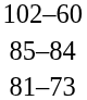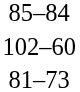 <table style="text-align:center">
 <tr>
 <th width=200></th>
 <th width=100></th>
 <th width=200></th>
 </tr>
 <tr>
 <td align=right><strong></strong></td>
-<td align=center>102–60</td>
+<td align=center>85–84</td>
 <td align=left></td>
 </tr>
 <tr>
 <td align=right><strong></strong></td>
-<td align=center>85–84</td>
+<td align=center>102–60</td>
 <td align=left></td>
 </tr>
 <tr>
 <td align=right><strong></strong></td>
 <td align=center>81–73</td>
 <td align=left></td>
 </tr>
 </table>
